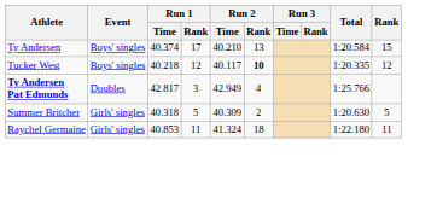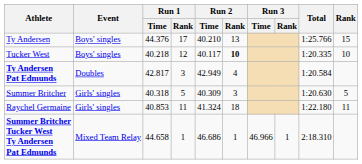 <table class="wikitable" style="font-size:90%;">
 <tr>
 <th rowspan=2>Athlete</th>
 <th rowspan=2>Event</th>
 <th colspan=2>Run 1</th>
 <th colspan=2>Run 2</th>
 <th colspan=2>Run 3</th>
 <th rowspan=2>Total</th>
 <th rowspan=2>Rank</th>
 </tr>
 <tr>
 <th>Time</th>
 <th>Rank</th>
 <th>Time</th>
 <th>Rank</th>
 <th>Time</th>
 <th>Rank</th>
 </tr>
 <tr>
 <td><a href='#'>Ty Andersen</a></td>
 <td><a href='#'>Boys' singles</a></td>
-<td align=center>40.374</td>
+<td align=center>44.376</td>
 <td align=center>17</td>
 <td align=center>40.210</td>
 <td align=center>13</td>
 <td colspan=2 bgcolor="wheat"></td>
-<td align=center>1:20.584</td>
+<td align=center>1:25.766</td>
 <td align=center>15</td>
 </tr>
 <tr>
 <td><a href='#'>Tucker West</a></td>
 <td><a href='#'>Boys' singles</a></td>
 <td align=center>40.218</td>
 <td align=center>12</td>
 <td align=center>40.117</td>
 <td align=center><strong>10</strong></td>
 <td colspan=2 bgcolor="wheat"></td>
 <td align=center>1:20.335</td>
-<td align=center>12</td>
+<td align=center>10</td>
 </tr>
 <tr>
 <td><strong><a href='#'>Ty Andersen</a><br><a href='#'>Pat Edmunds</a></strong></td>
 <td><a href='#'>Doubles</a></td>
 <td align=center>42.817</td>
 <td align=center>3</td>
 <td align=center>42.949</td>
 <td align=center>4</td>
 <td colspan=2 bgcolor="wheat"></td>
-<td align=center>1:25.766</td>
+<td align=center>1:20.584</td>
 <td align=center></td>
 </tr>
 <tr>
 <td><a href='#'>Summer Britcher</a></td>
 <td><a href='#'>Girls' singles</a></td>
 <td align=center>40.318</td>
 <td align=center>5</td>
 <td align=center>40.309</td>
-<td align=center>2</td>
+<td align=center>3</td>
 <td colspan=2 bgcolor="wheat"></td>
 <td align=center>1:20.630</td>
 <td align=center>5</td>
 </tr>
 <tr>
 <td><a href='#'>Raychel Germaine</a></td>
 <td><a href='#'>Girls' singles</a></td>
 <td align=center>40.853</td>
 <td align=center>11</td>
 <td align=center>41.324</td>
 <td align=center>18</td>
 <td colspan=2 bgcolor="wheat"></td>
 <td align=center>1:22.180</td>
 <td align=center>11</td>
 </tr>
+<tr>
+<td><strong><a href='#'>Summer Britcher</a><br><a href='#'>Tucker West</a><br><a href='#'>Ty Andersen</a><br><a href='#'>Pat Edmunds</a></strong></td>
+<td><a href='#'>Mixed Team Relay</a></td>
+<td align=center>44.658</td>
+<td align=center>1</td>
+<td align=center>46.686</td>
+<td align=center>1</td>
+<td align=center>46.966</td>
+<td align=center>1</td>
+<td align=center>2:18.310</td>
+<td align=center></td>
+</tr>
 </table>
